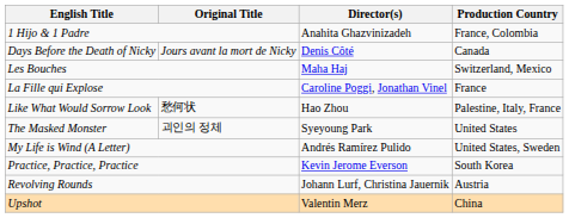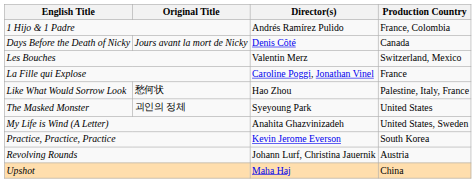 <table class="wikitable">
 <tr>
 <th scope="col">English Title</th>
 <th scope="col">Original Title</th>
 <th scope="col">Director(s)</th>
 <th scope="col">Production Country</th>
 </tr>
 <tr>
 <td colspan="2"><em>1 Hijo & 1 Padre</em></td>
-<td>Anahita Ghazvinizadeh</td>
+<td>Andrés Ramírez Pulido</td>
 <td>France, Colombia</td>
 </tr>
 <tr>
 <td><em>Days Before the Death of Nicky</em></td>
 <td><em>Jours avant la mort de Nicky</em></td>
 <td><a href='#'>Denis Côté</a></td>
 <td>Canada</td>
 </tr>
 <tr>
 <td colspan="2"><em>Les Bouches</em></td>
-<td><a href='#'>Maha Haj</a></td>
+<td>Valentin Merz</td>
 <td>Switzerland, Mexico</td>
 </tr>
 <tr>
 <td colspan="2"><em>La Fille qui Explose</em></td>
 <td><a href='#'>Caroline Poggi</a>, <a href='#'>Jonathan Vinel</a></td>
 <td>France</td>
 </tr>
 <tr>
 <td><em>Like What Would Sorrow Look</em></td>
 <td>愁何状</td>
 <td>Hao Zhou</td>
 <td>Palestine, Italy, France</td>
 </tr>
 <tr>
 <td><em>The Masked Monster</em></td>
 <td>괴인의 정체</td>
 <td>Syeyoung Park</td>
 <td>United States</td>
 </tr>
 <tr>
 <td colspan="2"><em>My Life is Wind (A Letter)</em></td>
-<td>Andrés Ramírez Pulido</td>
+<td>Anahita Ghazvinizadeh</td>
 <td>United States, Sweden</td>
 </tr>
 <tr>
 <td colspan="2"><em>Practice, Practice, Practice</em></td>
 <td><a href='#'>Kevin Jerome Everson</a></td>
 <td>South Korea</td>
 </tr>
 <tr>
 <td colspan="2"><em>Revolving Rounds</em></td>
 <td>Johann Lurf, Christina Jauernik</td>
 <td>Austria</td>
 </tr>
 <tr style="background:#FFDEAD;">
 <td colspan="2"><em>Upshot</em></td>
-<td>Valentin Merz</td>
+<td><a href='#'>Maha Haj</a></td>
 <td>China</td>
 </tr>
 </table>
